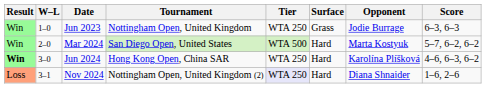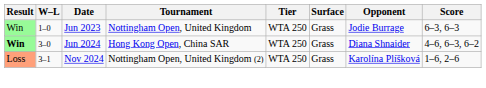 <table class="sortable wikitable">
 <tr>
 <th>Result</th>
 <th class="unsortable">W–L</th>
 <th>Date</th>
 <th>Tournament</th>
 <th>Tier</th>
 <th>Surface</th>
 <th>Opponent</th>
 <th class="unsortable">Score</th>
 </tr>
 <tr>
 <td bgcolor=98fb98>Win</td>
 <td><small>1–0</small></td>
 <td><a href='#'>Jun 2023</a></td>
 <td><a href='#'>Nottingham Open</a>, United Kingdom</td>
 <td>WTA 250</td>
 <td>Grass</td>
 <td> <a href='#'>Jodie Burrage</a></td>
 <td>6–3, 6–3</td>
 </tr>
 <tr>
-<td bgcolor=98fb98>Win</td>
-<td><small>2–0</small></td>
-<td><a href='#'>Mar 2024</a></td>
-<td bgcolor=#d4f1c5><a href='#'>San Diego Open</a>, United States</td>
-<td bgcolor=#d4f1c5>WTA 500</td>
-<td>Hard</td>
-<td> <a href='#'>Marta Kostyuk</a></td>
-<td>5–7, 6–2, 6–2</td>
-</tr>
-<tr>
 <td bgcolor=98fb98><strong>Win</strong></td>
 <td><small>3–0</small></td>
 <td><a href='#'>Jun 2024</a></td>
 <td><a href='#'>Hong Kong Open</a>, China SAR</td>
 <td>WTA 250</td>
-<td>Hard</td>
-<td> <a href='#'>Karolína Plíšková</a></td>
+<td>Grass</td>
+<td> <a href='#'>Diana Shnaider</a></td>
 <td>4–6, 6–3, 6–2</td>
 </tr>
 <tr>
 <td bgcolor=ffa07a>Loss</td>
 <td><small>3–1</small></td>
 <td><a href='#'>Nov 2024</a></td>
 <td>Nottingham Open, United Kingdom <small>(2)</small></td>
-<td style="background: lavender;">WTA 250</td>
-<td>Hard</td>
-<td> <a href='#'>Diana Shnaider</a></td>
+<td>WTA 250</td>
+<td>Grass</td>
+<td> <a href='#'>Karolína Plíšková</a></td>
 <td>1–6, 2–6</td>
 </tr>
 </table>
